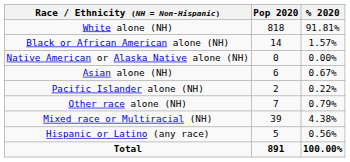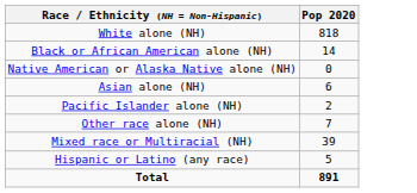 <table class="wikitable" style="text-align:center;">
 <tr>
 <th>Race / Ethnicity <small>(<em>NH = Non-Hispanic</em>)</small></th>
 <th>Pop 2020</th>
-<th>% 2020</th>
 </tr>
 <tr>
 <td><a href='#'>White</a> alone (NH)</td>
 <td>818</td>
-<td>91.81%</td>
 </tr>
 <tr>
 <td><a href='#'>Black or African American</a> alone (NH)</td>
 <td>14</td>
-<td>1.57%</td>
 </tr>
 <tr>
 <td><a href='#'>Native American</a> or <a href='#'>Alaska Native</a> alone (NH)</td>
 <td>0</td>
-<td>0.00%</td>
 </tr>
 <tr>
 <td><a href='#'>Asian</a> alone (NH)</td>
 <td>6</td>
-<td>0.67%</td>
 </tr>
 <tr>
 <td><a href='#'>Pacific Islander</a> alone (NH)</td>
 <td>2</td>
-<td>0.22%</td>
 </tr>
 <tr>
 <td><a href='#'>Other race</a> alone (NH)</td>
 <td>7</td>
-<td>0.79%</td>
 </tr>
 <tr>
 <td><a href='#'>Mixed race or Multiracial</a> (NH)</td>
 <td>39</td>
-<td>4.38%</td>
 </tr>
 <tr>
 <td><a href='#'>Hispanic or Latino</a> (any race)</td>
 <td>5</td>
-<td>0.56%</td>
 </tr>
 <tr>
 <td><strong>Total</strong></td>
 <td><strong>891</strong></td>
-<td><strong>100.00%</strong></td>
 </tr>
 </table>
